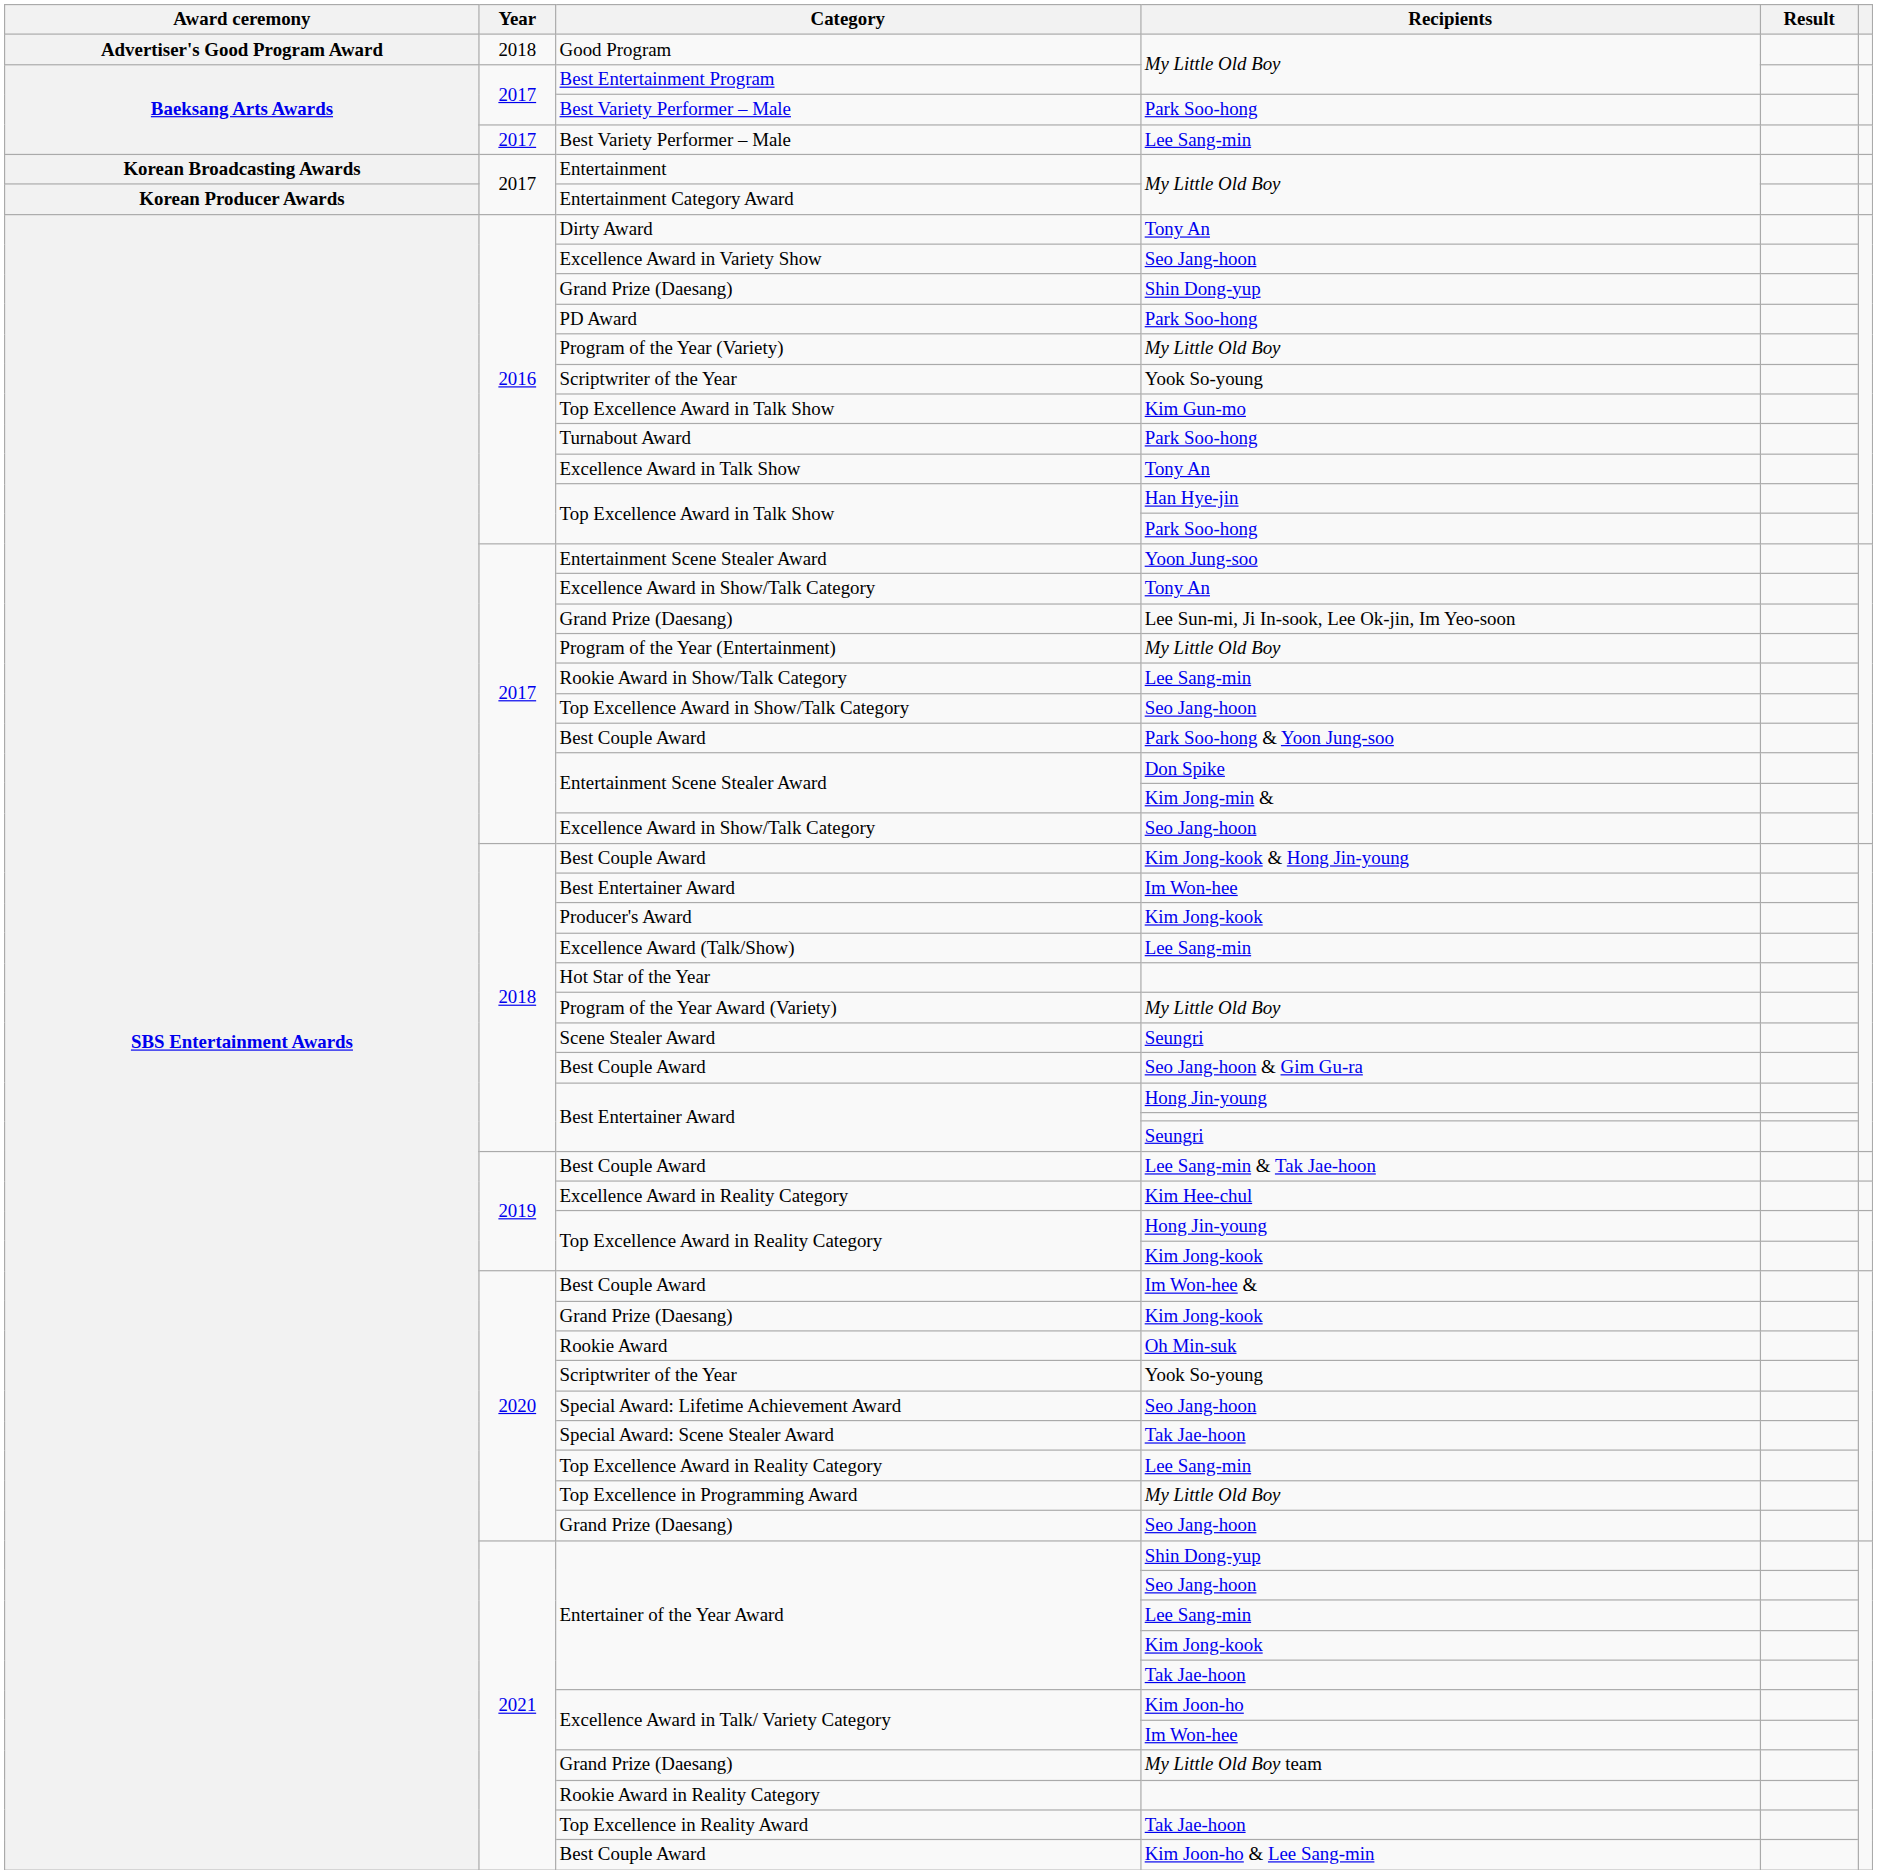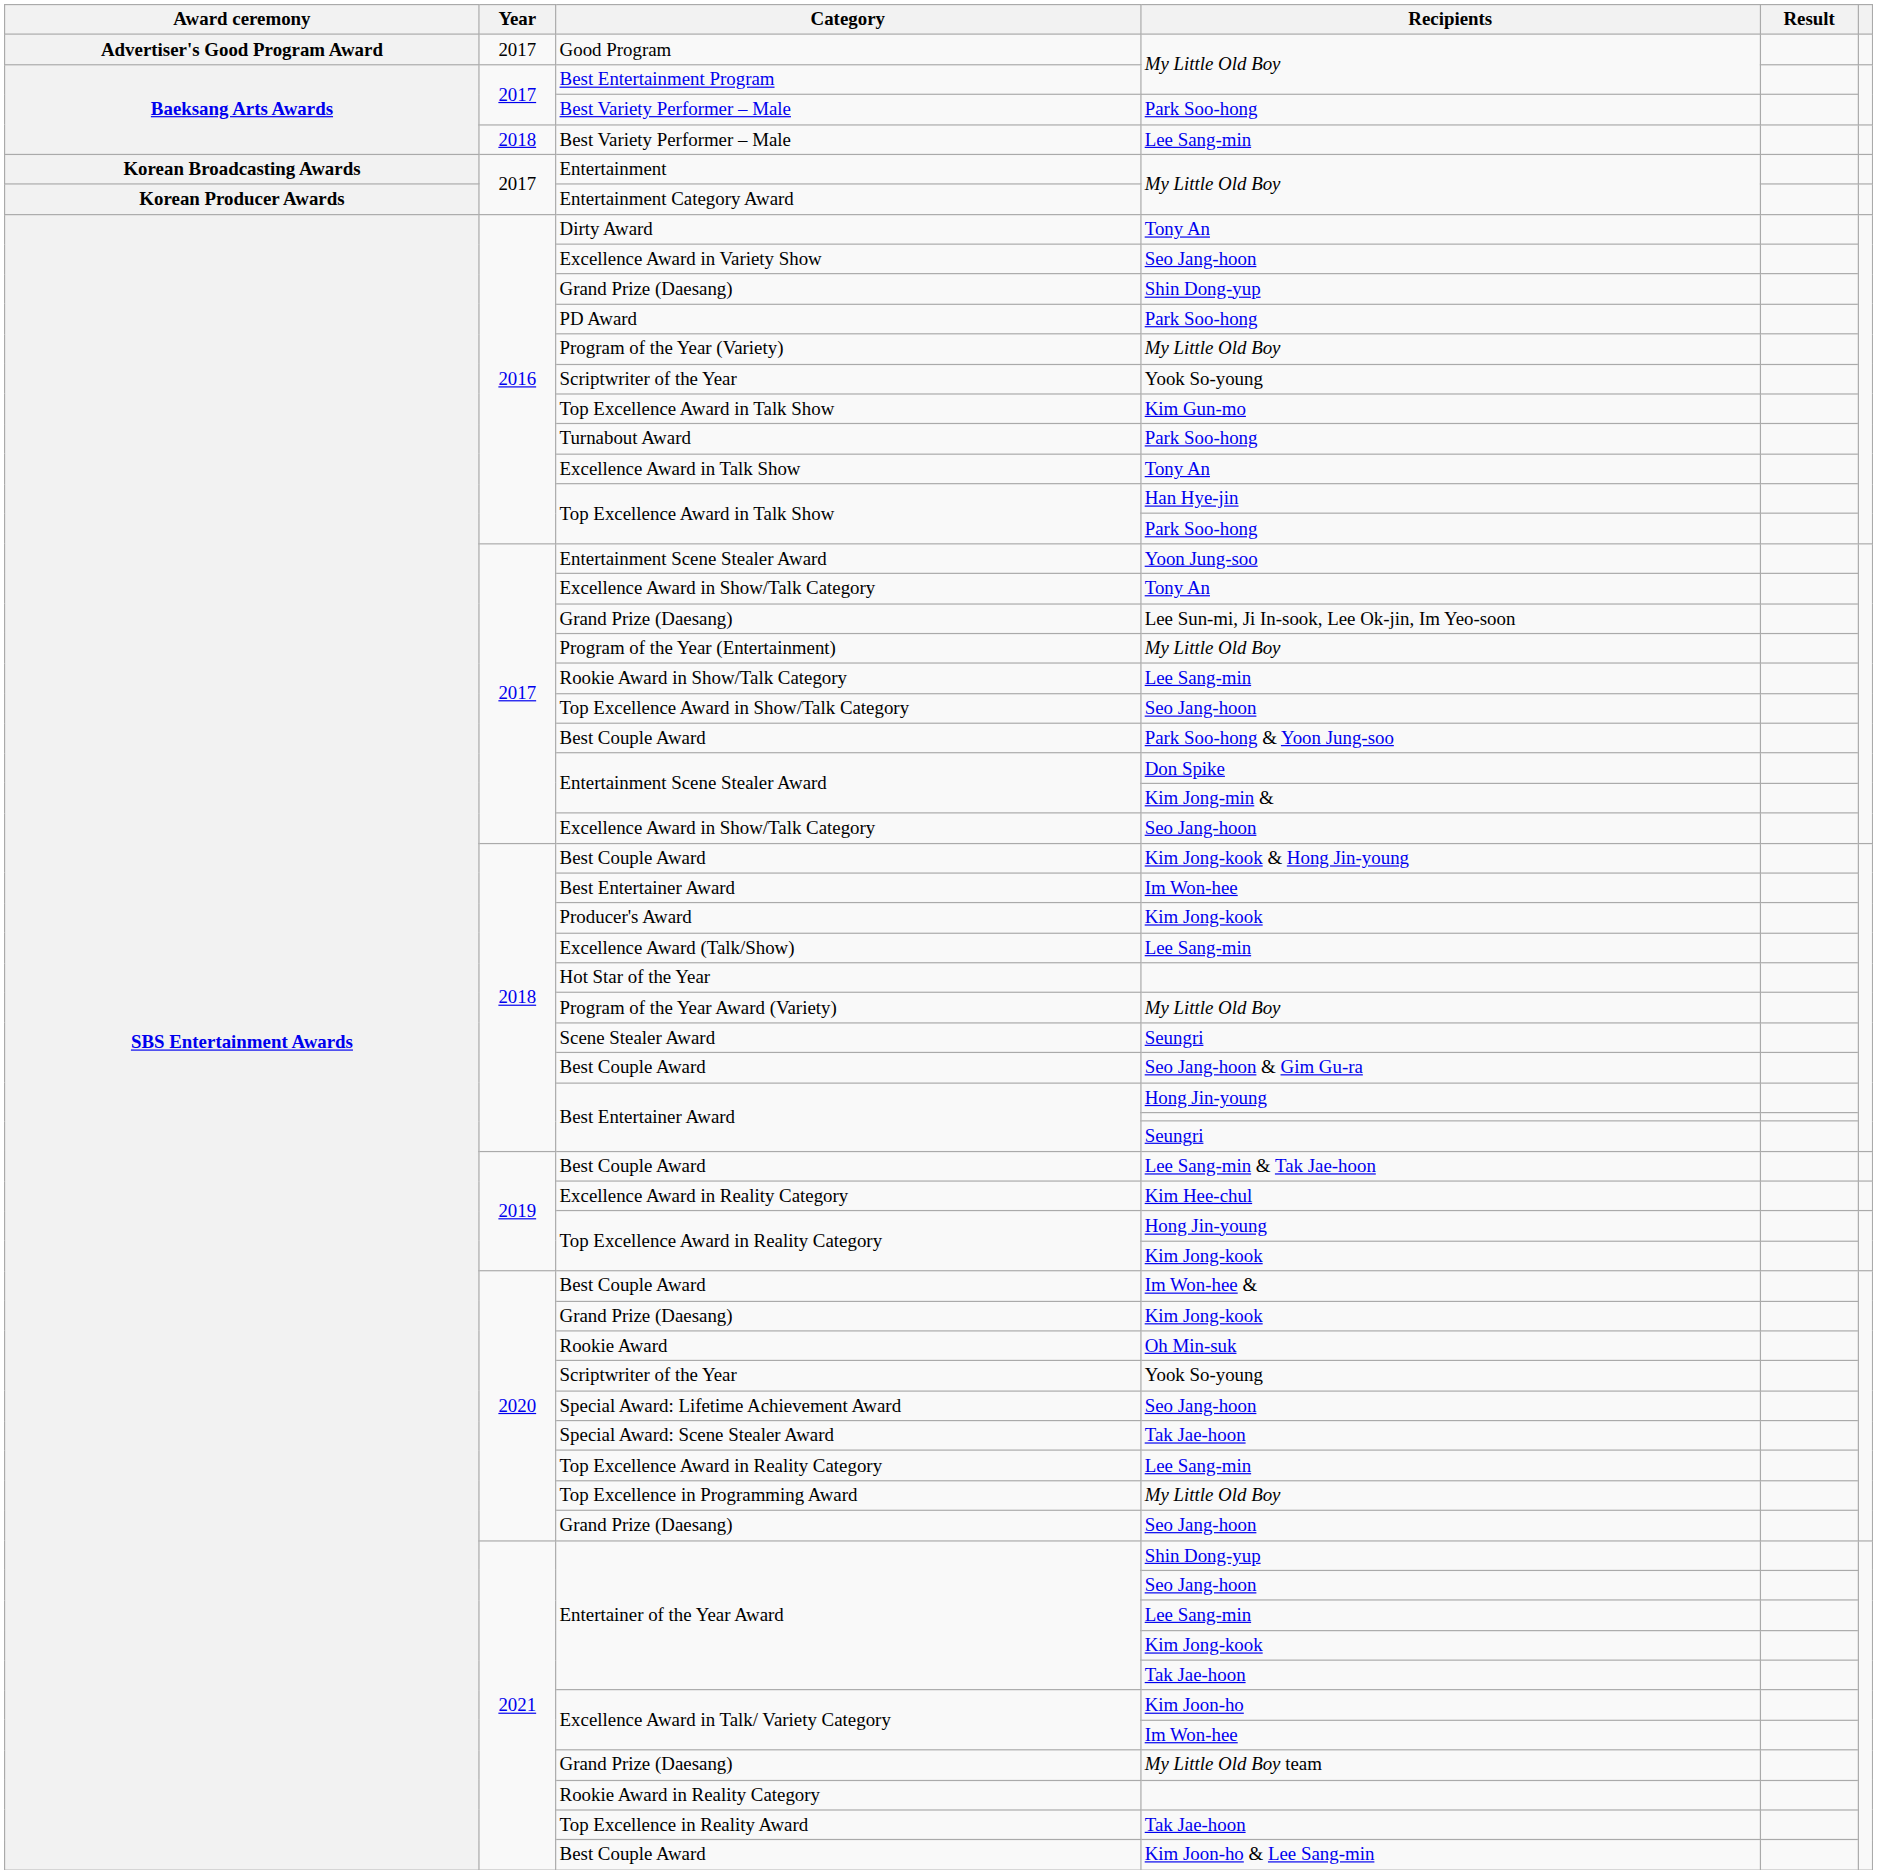 <table class="wikitable sortable plainrowheaders" style="width:100%">
 <tr>
 <th scope="col">Award ceremony </th>
 <th scope="col">Year</th>
 <th scope="col">Category </th>
 <th scope="col">Recipients</th>
 <th scope="col">Result </th>
 <th scope="col" class="unsortable"></th>
 </tr>
 <tr>
 <th scope="row">Advertiser's Good Program Award</th>
-<td style="text-align:center">2018</td>
+<td style="text-align:center">2017</td>
 <td>Good Program</td>
 <td rowspan="2"><em>My Little Old Boy</em></td>
 <td></td>
 <td style="text-align:center"></td>
 </tr>
 <tr>
 <th scope="row" rowspan="3"><a href='#'>Baeksang Arts Awards</a></th>
 <td rowspan="2" style="text-align:center"><a href='#'>2017</a></td>
 <td><a href='#'>Best Entertainment Program</a></td>
 <td></td>
 <td rowspan="2" style="text-align:center"></td>
 </tr>
 <tr>
 <td><a href='#'>Best Variety Performer – Male</a></td>
 <td><a href='#'>Park Soo-hong</a></td>
 <td></td>
 </tr>
 <tr>
-<td style="text-align:center"><a href='#'>2017</a></td>
+<td style="text-align:center"><a href='#'>2018</a></td>
 <td>Best Variety Performer – Male</td>
 <td><a href='#'>Lee Sang-min</a></td>
 <td></td>
 <td style="text-align:center"></td>
 </tr>
 <tr>
 <th scope="row">Korean Broadcasting Awards</th>
 <td rowspan="2" style="text-align:center">2017</td>
 <td>Entertainment</td>
 <td rowspan="2"><em>My Little Old Boy</em></td>
 <td></td>
 <td style="text-align:center"></td>
 </tr>
 <tr>
 <th scope="row">Korean Producer Awards</th>
 <td>Entertainment Category Award</td>
 <td></td>
 <td style="text-align:center"></td>
 </tr>
 <tr>
 <th scope="row" rowspan="56"><a href='#'>SBS Entertainment Awards</a></th>
 <td rowspan="11" style="text-align:center"><a href='#'>2016</a></td>
 <td>Dirty Award</td>
 <td><a href='#'>Tony An</a></td>
 <td></td>
 <td rowspan="11" style="text-align:center"></td>
 </tr>
 <tr>
 <td>Excellence Award in Variety Show</td>
 <td><a href='#'>Seo Jang-hoon</a></td>
 <td></td>
 </tr>
 <tr>
 <td>Grand Prize (Daesang)</td>
 <td><a href='#'>Shin Dong-yup</a></td>
 <td></td>
 </tr>
 <tr>
 <td>PD Award</td>
 <td><a href='#'>Park Soo-hong</a></td>
 <td></td>
 </tr>
 <tr>
 <td>Program of the Year (Variety)</td>
 <td><em>My Little Old Boy</em></td>
 <td></td>
 </tr>
 <tr>
 <td>Scriptwriter of the Year</td>
 <td>Yook So-young</td>
 <td></td>
 </tr>
 <tr>
 <td>Top Excellence Award in Talk Show</td>
 <td><a href='#'>Kim Gun-mo</a></td>
 <td></td>
 </tr>
 <tr>
 <td>Turnabout Award</td>
 <td><a href='#'>Park Soo-hong</a></td>
 <td></td>
 </tr>
 <tr>
 <td>Excellence Award in Talk Show</td>
 <td><a href='#'>Tony An</a></td>
 <td></td>
 </tr>
 <tr>
 <td rowspan="2">Top Excellence Award in Talk Show</td>
 <td><a href='#'>Han Hye-jin</a></td>
 <td></td>
 </tr>
 <tr>
 <td><a href='#'>Park Soo-hong</a></td>
 <td></td>
 </tr>
 <tr>
 <td rowspan="10" style="text-align:center"><a href='#'>2017</a></td>
 <td>Entertainment Scene Stealer Award</td>
 <td><a href='#'>Yoon Jung-soo</a></td>
 <td></td>
 <td rowspan="10" style="text-align:center"></td>
 </tr>
 <tr>
 <td>Excellence Award in Show/Talk Category</td>
 <td><a href='#'>Tony An</a></td>
 <td></td>
 </tr>
 <tr>
 <td>Grand Prize (Daesang)</td>
 <td>Lee Sun-mi, Ji In-sook, Lee Ok-jin, Im Yeo-soon</td>
 <td></td>
 </tr>
 <tr>
 <td>Program of the Year (Entertainment)</td>
 <td><em>My Little Old Boy</em></td>
 <td></td>
 </tr>
 <tr>
 <td>Rookie Award in Show/Talk Category</td>
 <td><a href='#'>Lee Sang-min</a></td>
 <td></td>
 </tr>
 <tr>
 <td>Top Excellence Award in Show/Talk Category</td>
 <td><a href='#'>Seo Jang-hoon</a></td>
 <td></td>
 </tr>
 <tr>
 <td>Best Couple Award</td>
 <td><a href='#'>Park Soo-hong</a> & <a href='#'>Yoon Jung-soo</a></td>
 <td></td>
 </tr>
 <tr>
 <td rowspan="2">Entertainment Scene Stealer Award</td>
 <td><a href='#'>Don Spike</a></td>
 <td></td>
 </tr>
 <tr>
 <td><a href='#'>Kim Jong-min</a> & </td>
 <td></td>
 </tr>
 <tr>
 <td>Excellence Award in Show/Talk Category</td>
 <td><a href='#'>Seo Jang-hoon</a></td>
 <td></td>
 </tr>
 <tr>
 <td rowspan="11" style="text-align:center"><a href='#'>2018</a></td>
 <td>Best Couple Award</td>
 <td><a href='#'>Kim Jong-kook</a> & <a href='#'>Hong Jin-young</a></td>
 <td></td>
 <td rowspan="11" style="text-align:center"></td>
 </tr>
 <tr>
 <td>Best Entertainer Award</td>
 <td><a href='#'>Im Won-hee</a></td>
 <td></td>
 </tr>
 <tr>
 <td>Producer's Award</td>
 <td><a href='#'>Kim Jong-kook</a></td>
 <td></td>
 </tr>
 <tr>
 <td>Excellence Award (Talk/Show)</td>
 <td><a href='#'>Lee Sang-min</a></td>
 <td></td>
 </tr>
 <tr>
 <td>Hot Star of the Year</td>
 <td></td>
 <td></td>
 </tr>
 <tr>
 <td>Program of the Year Award (Variety)</td>
 <td><em>My Little Old Boy</em></td>
 <td></td>
 </tr>
 <tr>
 <td>Scene Stealer Award</td>
 <td><a href='#'>Seungri</a></td>
 <td></td>
 </tr>
 <tr>
 <td>Best Couple Award</td>
 <td><a href='#'>Seo Jang-hoon</a> & <a href='#'>Gim Gu-ra</a></td>
 <td></td>
 </tr>
 <tr>
 <td rowspan="3">Best Entertainer Award</td>
 <td><a href='#'>Hong Jin-young</a></td>
 <td></td>
 </tr>
 <tr>
 <td></td>
 <td></td>
 </tr>
 <tr>
 <td><a href='#'>Seungri</a></td>
 <td></td>
 </tr>
 <tr>
 <td rowspan="4" style="text-align:center"><a href='#'>2019</a></td>
 <td>Best Couple Award</td>
 <td><a href='#'>Lee Sang-min</a> & <a href='#'>Tak Jae-hoon</a></td>
 <td></td>
 <td style="text-align:center"></td>
 </tr>
 <tr>
 <td>Excellence Award in Reality Category</td>
 <td><a href='#'>Kim Hee-chul</a></td>
 <td></td>
 <td style="text-align:center"></td>
 </tr>
 <tr>
 <td rowspan="2">Top Excellence Award in Reality Category</td>
 <td><a href='#'>Hong Jin-young</a></td>
 <td></td>
 <td rowspan="2" style="text-align:center"></td>
 </tr>
 <tr>
 <td><a href='#'>Kim Jong-kook</a></td>
 <td></td>
 </tr>
 <tr>
 <td rowspan="9" style="text-align:center"><a href='#'>2020</a></td>
 <td>Best Couple Award</td>
 <td><a href='#'>Im Won-hee</a> & </td>
 <td></td>
 <td rowspan="9" style="text-align:center"></td>
 </tr>
 <tr>
 <td>Grand Prize (Daesang)</td>
 <td><a href='#'>Kim Jong-kook</a></td>
 <td></td>
 </tr>
 <tr>
 <td>Rookie Award</td>
 <td><a href='#'>Oh Min-suk</a></td>
 <td></td>
 </tr>
 <tr>
 <td>Scriptwriter of the Year</td>
 <td>Yook So-young</td>
 <td></td>
 </tr>
 <tr>
 <td>Special Award: Lifetime Achievement Award</td>
 <td><a href='#'>Seo Jang-hoon</a></td>
 <td></td>
 </tr>
 <tr>
 <td>Special Award: Scene Stealer Award</td>
 <td><a href='#'>Tak Jae-hoon</a></td>
 <td></td>
 </tr>
 <tr>
 <td>Top Excellence Award in Reality Category</td>
 <td><a href='#'>Lee Sang-min</a></td>
 <td></td>
 </tr>
 <tr>
 <td>Top Excellence in Programming Award</td>
 <td><em>My Little Old Boy</em></td>
 <td></td>
 </tr>
 <tr>
 <td>Grand Prize (Daesang)</td>
 <td><a href='#'>Seo Jang-hoon</a></td>
 <td></td>
 </tr>
 <tr>
 <td rowspan="11" style="text-align:center"><a href='#'>2021</a></td>
 <td rowspan="5">Entertainer of the Year Award</td>
 <td><a href='#'>Shin Dong-yup</a></td>
 <td></td>
 <td rowspan="11" style="text-align:center"></td>
 </tr>
 <tr>
 <td><a href='#'>Seo Jang-hoon</a></td>
 <td></td>
 </tr>
 <tr>
 <td><a href='#'>Lee Sang-min</a></td>
 <td></td>
 </tr>
 <tr>
 <td><a href='#'>Kim Jong-kook</a></td>
 <td></td>
 </tr>
 <tr>
 <td><a href='#'>Tak Jae-hoon</a></td>
 <td></td>
 </tr>
 <tr>
 <td rowspan="2">Excellence Award in Talk/ Variety Category</td>
 <td><a href='#'>Kim Joon-ho</a></td>
 <td></td>
 </tr>
 <tr>
 <td><a href='#'>Im Won-hee</a></td>
 <td></td>
 </tr>
 <tr>
 <td>Grand Prize (Daesang)</td>
 <td><em>My Little Old Boy</em> team</td>
 <td></td>
 </tr>
 <tr>
 <td>Rookie Award in Reality Category</td>
 <td></td>
 <td></td>
 </tr>
 <tr>
 <td>Top Excellence in Reality Award</td>
 <td><a href='#'>Tak Jae-hoon</a></td>
 <td></td>
 </tr>
 <tr>
 <td>Best Couple Award</td>
 <td><a href='#'>Kim Joon-ho</a> & <a href='#'>Lee Sang-min</a></td>
 <td></td>
 </tr>
 </table>
